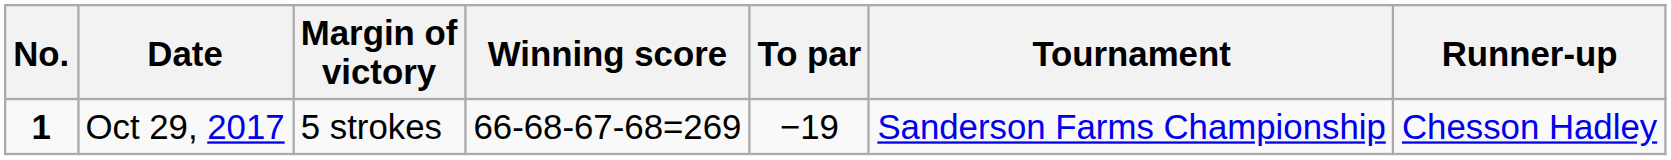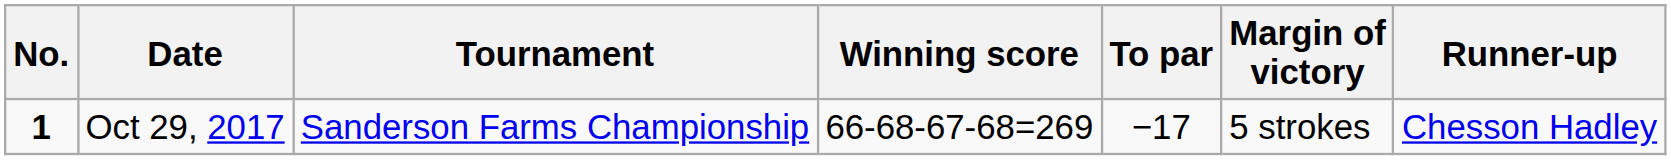 <table class="wikitable" style="font-size:95%;">
 <tr>
 <th>No.</th>
 <th>Date</th>
-<th>Margin of<br>victory</th>
+<th>Tournament</th>
 <th>Winning score</th>
 <th>To par</th>
-<th>Tournament</th>
+<th>Margin of<br>victory</th>
 <th>Runner-up</th>
 </tr>
 <tr>
 <td align=center><strong>1</strong></td>
 <td align=right>Oct 29, <a href='#'>2017</a></td>
+<td><a href='#'>Sanderson Farms Championship</a></td>
+<td align=right>66-68-67-68=269</td>
+<td align=center>−17</td>
 <td>5 strokes</td>
-<td align=right>66-68-67-68=269</td>
-<td align=center>−19</td>
-<td><a href='#'>Sanderson Farms Championship</a></td>
 <td> <a href='#'>Chesson Hadley</a></td>
 </tr>
 </table>
